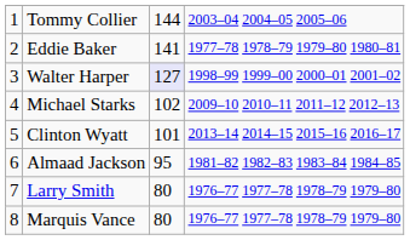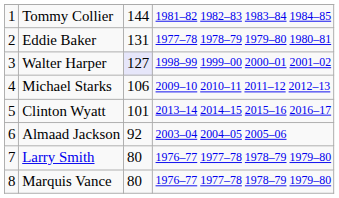 <table class="wikitable">
 <tr>
 </tr>
 <tr>
 <td>1</td>
 <td>Tommy Collier</td>
 <td>144</td>
-<td style="font-size:80%;"><a href='#'>2003–04</a> <a href='#'>2004–05</a> <a href='#'>2005–06</a></td>
+<td style="font-size:80%;"><a href='#'>1981–82</a> <a href='#'>1982–83</a> <a href='#'>1983–84</a> <a href='#'>1984–85</a></td>
 </tr>
 <tr>
 <td>2</td>
 <td>Eddie Baker</td>
-<td>141</td>
+<td>131</td>
 <td style="font-size:80%;"><a href='#'>1977–78</a> <a href='#'>1978–79</a> <a href='#'>1979–80</a> <a href='#'>1980–81</a></td>
 </tr>
 <tr>
 <td>3</td>
 <td>Walter Harper</td>
 <td style="background: lavender;">127</td>
 <td style="font-size:80%;"><a href='#'>1998–99</a> <a href='#'>1999–00</a> <a href='#'>2000–01</a> <a href='#'>2001–02</a></td>
 </tr>
 <tr>
 <td>4</td>
 <td>Michael Starks</td>
-<td>102</td>
+<td>106</td>
 <td style="font-size:80%;"><a href='#'>2009–10</a> <a href='#'>2010–11</a> <a href='#'>2011–12</a> <a href='#'>2012–13</a></td>
 </tr>
 <tr>
 <td>5</td>
 <td>Clinton Wyatt</td>
 <td>101</td>
 <td style="font-size:80%;"><a href='#'>2013–14</a> <a href='#'>2014–15</a> <a href='#'>2015–16</a> <a href='#'>2016–17</a></td>
 </tr>
 <tr>
 <td>6</td>
 <td>Almaad Jackson</td>
-<td>95</td>
-<td style="font-size:80%;"><a href='#'>1981–82</a> <a href='#'>1982–83</a> <a href='#'>1983–84</a> <a href='#'>1984–85</a></td>
+<td>92</td>
+<td style="font-size:80%;"><a href='#'>2003–04</a> <a href='#'>2004–05</a> <a href='#'>2005–06</a></td>
 </tr>
 <tr>
 <td>7</td>
 <td><a href='#'>Larry Smith</a></td>
 <td>80</td>
 <td style="font-size:80%;"><a href='#'>1976–77</a> <a href='#'>1977–78</a> <a href='#'>1978–79</a> <a href='#'>1979–80</a></td>
 </tr>
 <tr>
 <td>8</td>
 <td>Marquis Vance</td>
 <td>80</td>
 <td style="font-size:80%;"><a href='#'>1976–77</a> <a href='#'>1977–78</a> <a href='#'>1978–79</a> <a href='#'>1979–80</a></td>
 </tr>
 </table>
